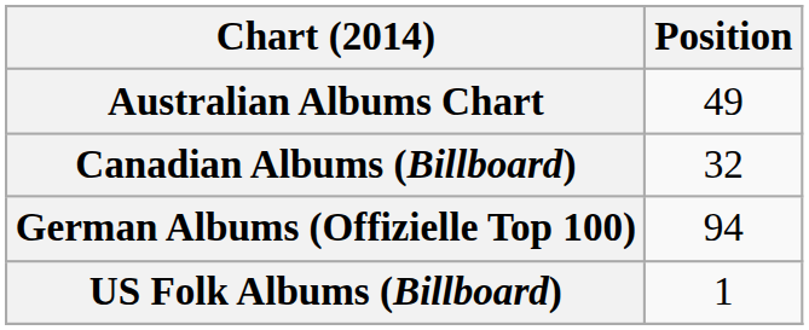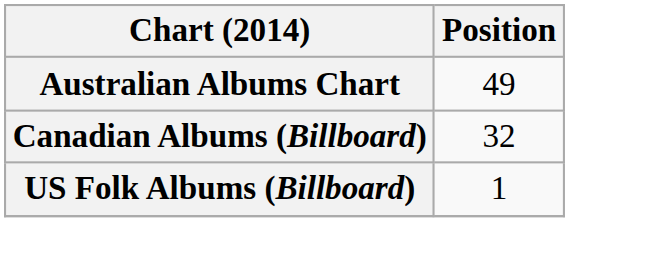 <table class="wikitable sortable plainrowheaders" style="text-align:center">
 <tr>
 <th scope="col">Chart (2014)</th>
 <th scope="col">Position</th>
 </tr>
 <tr>
 <th scope="row">Australian Albums Chart</th>
 <td>49</td>
 </tr>
 <tr>
 <th scope="row">Canadian Albums (<em>Billboard</em>)</th>
 <td style="text-align:center;">32</td>
 </tr>
 <tr>
-<th scope="row">German Albums (Offizielle Top 100)</th>
-<td>94</td>
-</tr>
-<tr>
 <th scope="row">US Folk Albums (<em>Billboard</em>)</th>
 <td>1</td>
 </tr>
 <tr>
 </tr>
 </table>
